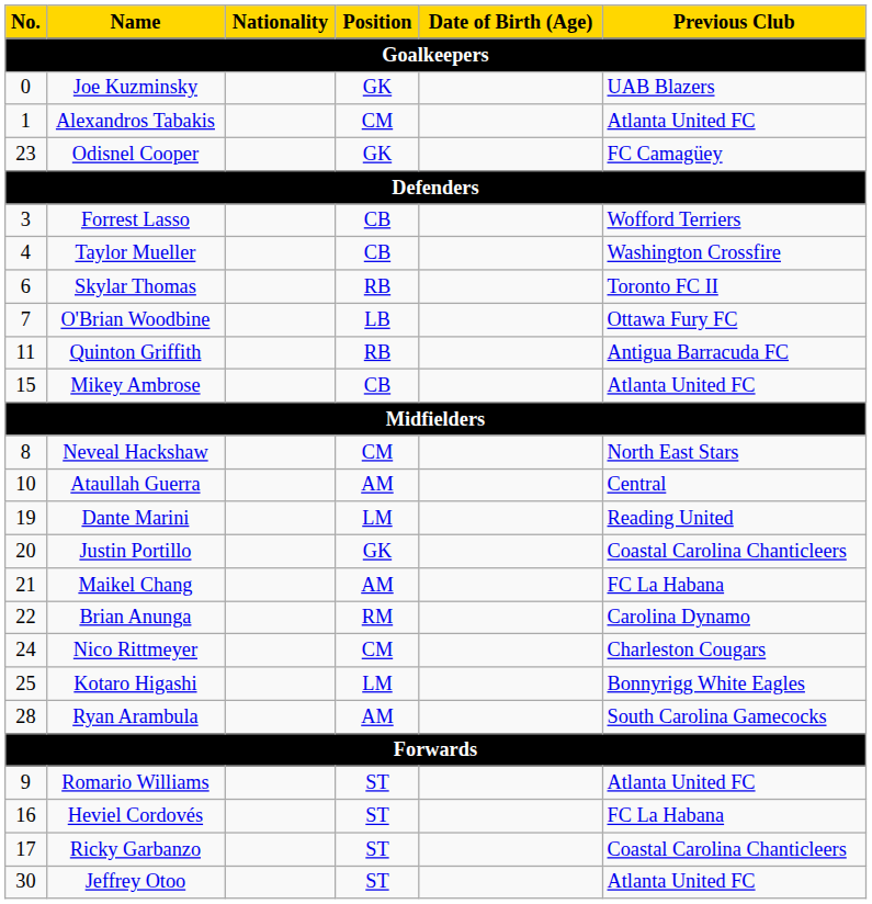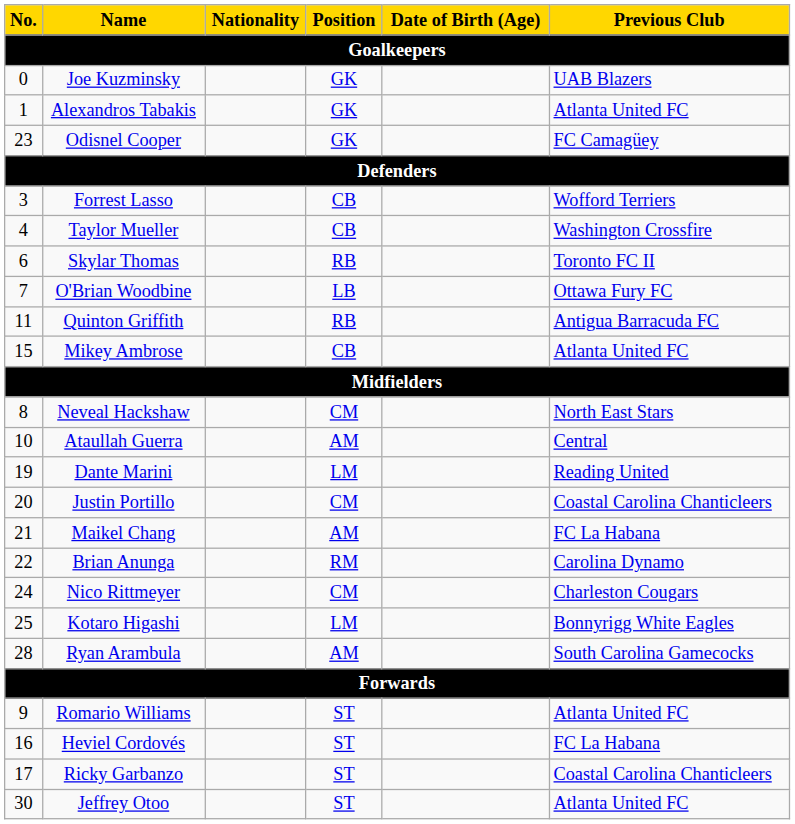 <table class="wikitable" style="text-align:center; font-size:90%; width:70%;">
 <tr>
 <th style="background:gold; color:black; text-align:center;">No.</th>
 <th style="background:gold; color:black; text-align:center;">Name</th>
 <th style="background:gold; color:black; text-align:center;">Nationality</th>
 <th style="background:gold; color:black; text-align:center;">Position</th>
 <th style="background:gold; color:black; text-align:center;">Date of Birth (Age)</th>
 <th style="background:gold; color:black; text-align:center;">Previous Club</th>
 </tr>
 <tr>
 <th colspan="6" style="background:black; color:white; text-align:center;">Goalkeepers</th>
 </tr>
 <tr>
 <td>0</td>
 <td><a href='#'>Joe Kuzminsky</a></td>
 <td></td>
 <td><a href='#'>GK</a></td>
 <td></td>
 <td align=left> <a href='#'>UAB Blazers</a></td>
 </tr>
 <tr>
 <td>1</td>
 <td><a href='#'>Alexandros Tabakis</a></td>
 <td></td>
-<td><a href='#'>CM</a></td>
+<td><a href='#'>GK</a></td>
 <td></td>
 <td align=left> <a href='#'>Atlanta United FC</a></td>
 </tr>
 <tr>
 <td>23</td>
 <td><a href='#'>Odisnel Cooper</a></td>
 <td></td>
 <td><a href='#'>GK</a></td>
 <td></td>
 <td align=left> <a href='#'>FC Camagüey</a></td>
 </tr>
 <tr>
 <th colspan="6" style="background:black; color:white; text-align:center;">Defenders</th>
 </tr>
 <tr>
 <td>3</td>
 <td><a href='#'>Forrest Lasso</a></td>
 <td></td>
 <td><a href='#'>CB</a></td>
 <td></td>
 <td align=left> <a href='#'>Wofford Terriers</a></td>
 </tr>
 <tr>
 <td>4</td>
 <td><a href='#'>Taylor Mueller</a></td>
 <td></td>
 <td><a href='#'>CB</a></td>
 <td></td>
 <td align=left> <a href='#'>Washington Crossfire</a></td>
 </tr>
 <tr>
 <td>6</td>
 <td><a href='#'>Skylar Thomas</a></td>
 <td></td>
 <td><a href='#'>RB</a></td>
 <td></td>
 <td align=left> <a href='#'>Toronto FC II</a></td>
 </tr>
 <tr>
 <td>7</td>
 <td><a href='#'>O'Brian Woodbine</a></td>
 <td></td>
 <td><a href='#'>LB</a></td>
 <td></td>
 <td align=left> <a href='#'>Ottawa Fury FC</a></td>
 </tr>
 <tr>
 <td>11</td>
 <td><a href='#'>Quinton Griffith</a></td>
 <td></td>
 <td><a href='#'>RB</a></td>
 <td></td>
 <td align=left> <a href='#'>Antigua Barracuda FC</a></td>
 </tr>
 <tr>
 <td>15</td>
 <td><a href='#'>Mikey Ambrose</a></td>
 <td></td>
 <td><a href='#'>CB</a></td>
 <td></td>
 <td align=left> <a href='#'>Atlanta United FC</a></td>
 </tr>
 <tr>
 <th colspan="6" style="background:black; color:white; text-align:center;">Midfielders</th>
 </tr>
 <tr>
 <td>8</td>
 <td><a href='#'>Neveal Hackshaw</a></td>
 <td></td>
 <td><a href='#'>CM</a></td>
 <td></td>
 <td align=left> <a href='#'>North East Stars</a></td>
 </tr>
 <tr>
 <td>10</td>
 <td><a href='#'>Ataullah Guerra</a></td>
 <td></td>
 <td><a href='#'>AM</a></td>
 <td></td>
 <td align=left> <a href='#'>Central</a></td>
 </tr>
 <tr>
 <td>19</td>
 <td><a href='#'>Dante Marini</a></td>
 <td></td>
 <td><a href='#'>LM</a></td>
 <td></td>
 <td align=left> <a href='#'>Reading United</a></td>
 </tr>
 <tr>
 <td>20</td>
 <td><a href='#'>Justin Portillo</a></td>
 <td></td>
-<td><a href='#'>GK</a></td>
+<td><a href='#'>CM</a></td>
 <td></td>
 <td align=left> <a href='#'>Coastal Carolina Chanticleers</a></td>
 </tr>
 <tr>
 <td>21</td>
 <td><a href='#'>Maikel Chang</a></td>
 <td></td>
 <td><a href='#'>AM</a></td>
 <td></td>
 <td align=left> <a href='#'>FC La Habana</a></td>
 </tr>
 <tr>
 <td>22</td>
 <td><a href='#'>Brian Anunga</a></td>
 <td></td>
 <td><a href='#'>RM</a></td>
 <td></td>
 <td align=left> <a href='#'>Carolina Dynamo</a></td>
 </tr>
 <tr>
 <td>24</td>
 <td><a href='#'>Nico Rittmeyer</a></td>
 <td></td>
 <td><a href='#'>CM</a></td>
 <td></td>
 <td align=left> <a href='#'>Charleston Cougars</a></td>
 </tr>
 <tr>
 <td>25</td>
 <td><a href='#'>Kotaro Higashi</a></td>
 <td></td>
 <td><a href='#'>LM</a></td>
 <td></td>
 <td align=left> <a href='#'>Bonnyrigg White Eagles</a></td>
 </tr>
 <tr>
 <td>28</td>
 <td><a href='#'>Ryan Arambula</a></td>
 <td></td>
 <td><a href='#'>AM</a></td>
 <td></td>
 <td align=left> <a href='#'>South Carolina Gamecocks</a></td>
 </tr>
 <tr>
 <th colspan="6" style="background:black; color:white; text-align:center;">Forwards</th>
 </tr>
 <tr>
 <td>9</td>
 <td><a href='#'>Romario Williams</a></td>
 <td></td>
 <td><a href='#'>ST</a></td>
 <td></td>
 <td align=left> <a href='#'>Atlanta United FC</a></td>
 </tr>
 <tr>
 <td>16</td>
 <td><a href='#'>Heviel Cordovés</a></td>
 <td></td>
 <td><a href='#'>ST</a></td>
 <td></td>
 <td align=left> <a href='#'>FC La Habana</a></td>
 </tr>
 <tr>
 <td>17</td>
 <td><a href='#'>Ricky Garbanzo</a></td>
 <td></td>
 <td><a href='#'>ST</a></td>
 <td></td>
 <td align=left> <a href='#'>Coastal Carolina Chanticleers</a></td>
 </tr>
 <tr>
 <td>30</td>
 <td><a href='#'>Jeffrey Otoo</a></td>
 <td></td>
 <td><a href='#'>ST</a></td>
 <td></td>
 <td align=left> <a href='#'>Atlanta United FC</a></td>
 </tr>
 </table>
